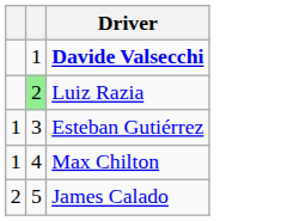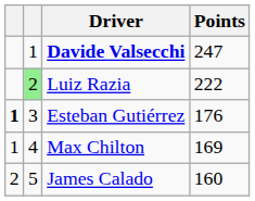 <table class="wikitable" style="font-size: 85%;">
 <tr>
 <th></th>
 <th></th>
 <th>Driver</th>
+<th>Points</th>
 </tr>
 <tr>
 <td align="left"></td>
 <td align="center">1</td>
 <td> <strong><a href='#'>Davide Valsecchi</a></strong></td>
+<td>247</td>
 </tr>
 <tr>
 <td align="left"></td>
 <td align="center" style="background: lightgreen;">2</td>
 <td> <a href='#'>Luiz Razia</a></td>
+<td>222</td>
 </tr>
 <tr>
-<td align="left"> 1</td>
+<td align="left"><strong> 1</strong></td>
 <td align="center">3</td>
 <td> <a href='#'>Esteban Gutiérrez</a></td>
+<td>176</td>
 </tr>
 <tr>
 <td align="left"> 1</td>
 <td align="center">4</td>
 <td> <a href='#'>Max Chilton</a></td>
+<td>169</td>
 </tr>
 <tr>
 <td align="left"> 2</td>
 <td align="center">5</td>
 <td> <a href='#'>James Calado</a></td>
+<td>160</td>
 </tr>
 </table>
